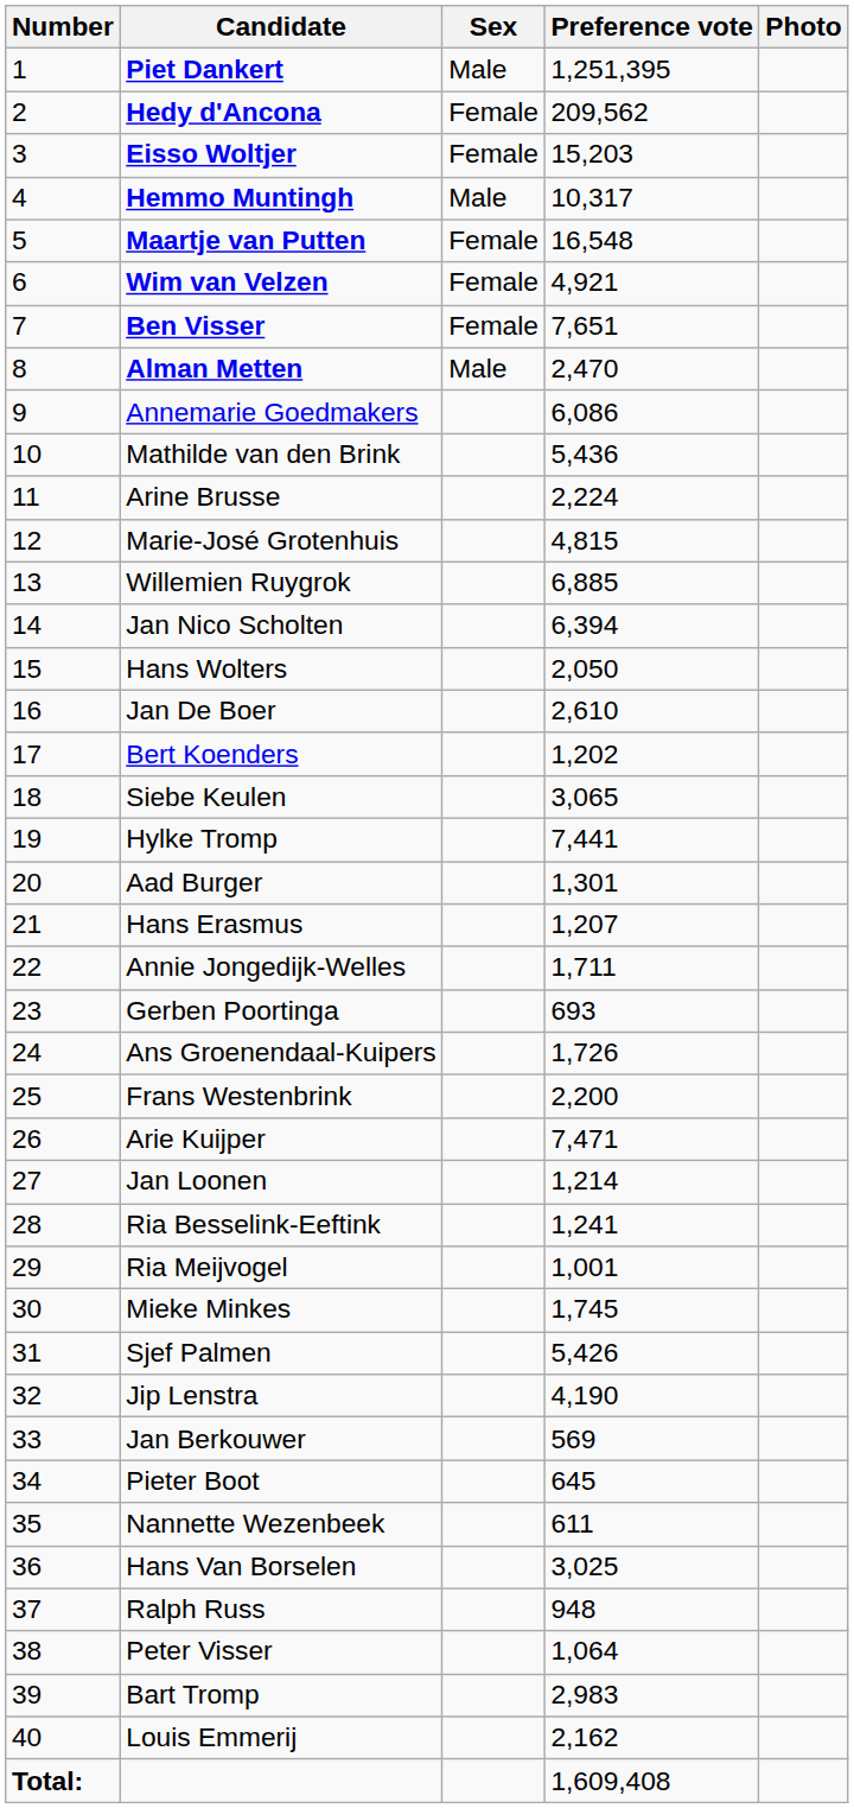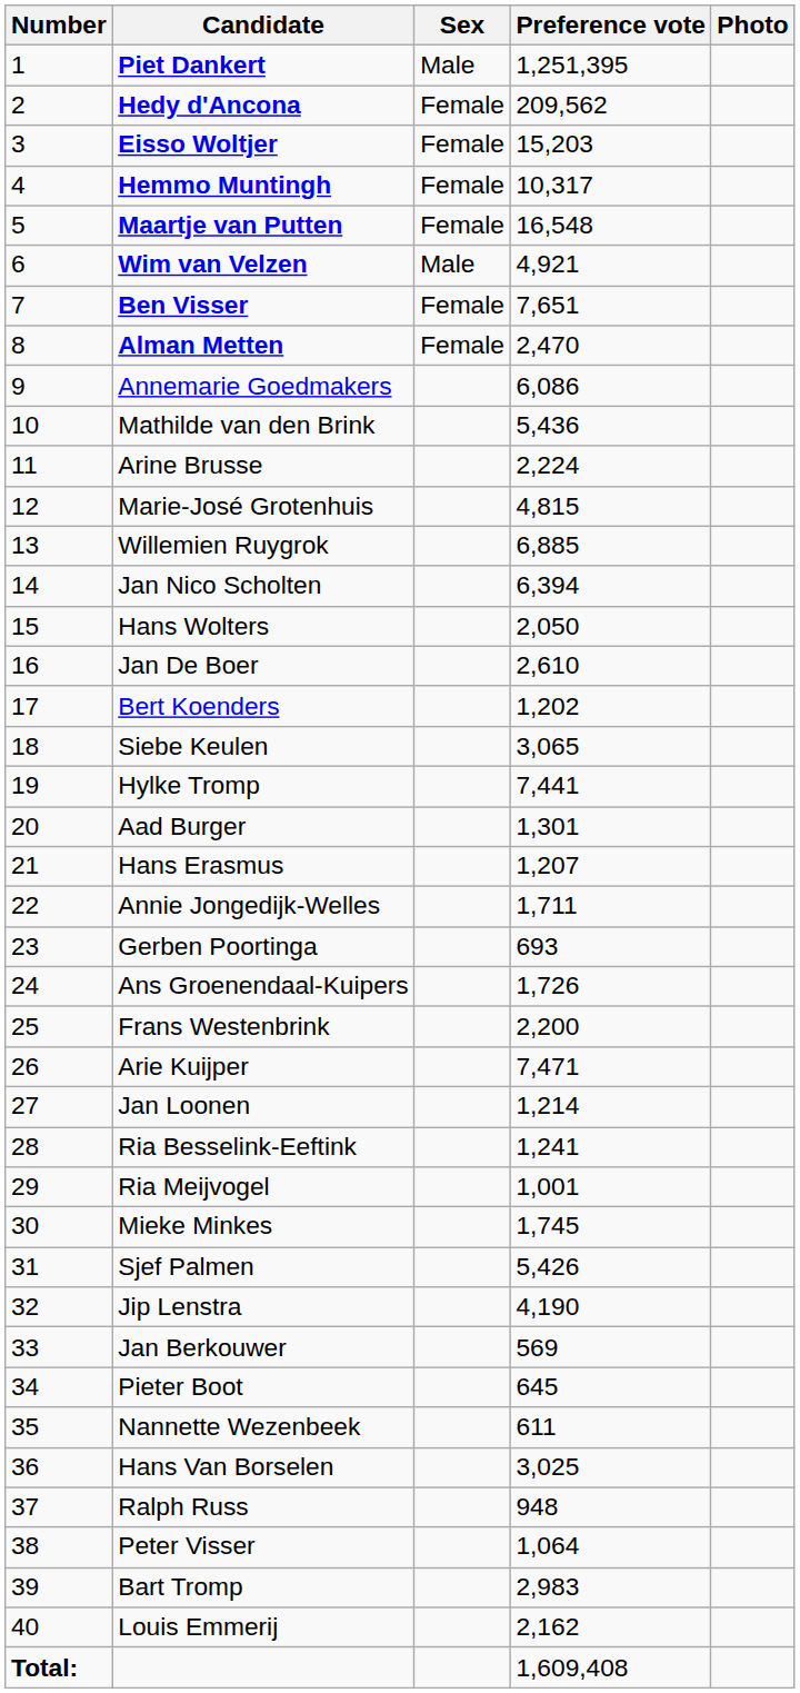 <table class="wikitable vatop">
 <tr>
 <th>Number</th>
 <th>Candidate</th>
 <th>Sex</th>
 <th>Preference vote</th>
 <th>Photo</th>
 </tr>
 <tr>
 <td>1</td>
 <td><strong><a href='#'>Piet Dankert</a></strong></td>
 <td>Male</td>
 <td>1,251,395</td>
 <td></td>
 </tr>
 <tr>
 <td>2</td>
 <td><strong><a href='#'>Hedy d'Ancona</a></strong></td>
 <td>Female</td>
 <td>209,562</td>
 <td></td>
 </tr>
 <tr>
 <td>3</td>
 <td><strong><a href='#'>Eisso Woltjer</a></strong></td>
 <td>Female</td>
 <td>15,203</td>
 <td></td>
 </tr>
 <tr>
 <td>4</td>
 <td><strong><a href='#'>Hemmo Muntingh</a></strong></td>
-<td>Male</td>
+<td>Female</td>
 <td>10,317</td>
 <td></td>
 </tr>
 <tr>
 <td>5</td>
 <td><strong><a href='#'>Maartje van Putten</a></strong></td>
 <td>Female</td>
 <td>16,548</td>
 <td></td>
 </tr>
 <tr>
 <td>6</td>
 <td><strong><a href='#'>Wim van Velzen</a></strong></td>
-<td>Female</td>
+<td>Male</td>
 <td>4,921</td>
 <td></td>
 </tr>
 <tr>
 <td>7</td>
 <td><strong><a href='#'>Ben Visser</a></strong></td>
 <td>Female</td>
 <td>7,651</td>
 <td></td>
 </tr>
 <tr>
 <td>8</td>
 <td><strong><a href='#'>Alman Metten</a></strong></td>
-<td>Male</td>
+<td>Female</td>
 <td>2,470</td>
 <td></td>
 </tr>
 <tr>
 <td>9</td>
 <td><a href='#'>Annemarie Goedmakers</a></td>
 <td></td>
 <td>6,086</td>
 <td></td>
 </tr>
 <tr>
 <td>10</td>
 <td>Mathilde van den Brink</td>
 <td></td>
 <td>5,436</td>
 <td></td>
 </tr>
 <tr>
 <td>11</td>
 <td>Arine Brusse</td>
 <td></td>
 <td>2,224</td>
 <td></td>
 </tr>
 <tr>
 <td>12</td>
 <td>Marie-José Grotenhuis</td>
 <td></td>
 <td>4,815</td>
 <td></td>
 </tr>
 <tr>
 <td>13</td>
 <td>Willemien Ruygrok</td>
 <td></td>
 <td>6,885</td>
 <td></td>
 </tr>
 <tr>
 <td>14</td>
 <td>Jan Nico Scholten</td>
 <td></td>
 <td>6,394</td>
 <td></td>
 </tr>
 <tr>
 <td>15</td>
 <td>Hans Wolters</td>
 <td></td>
 <td>2,050</td>
 <td></td>
 </tr>
 <tr>
 <td>16</td>
 <td>Jan De Boer</td>
 <td></td>
 <td>2,610</td>
 <td></td>
 </tr>
 <tr>
 <td>17</td>
 <td><a href='#'>Bert Koenders</a></td>
 <td></td>
 <td>1,202</td>
 <td></td>
 </tr>
 <tr>
 <td>18</td>
 <td>Siebe Keulen</td>
 <td></td>
 <td>3,065</td>
 <td></td>
 </tr>
 <tr>
 <td>19</td>
 <td>Hylke Tromp</td>
 <td></td>
 <td>7,441</td>
 <td></td>
 </tr>
 <tr>
 <td>20</td>
 <td>Aad Burger</td>
 <td></td>
 <td>1,301</td>
 <td></td>
 </tr>
 <tr>
 <td>21</td>
 <td>Hans Erasmus</td>
 <td></td>
 <td>1,207</td>
 <td></td>
 </tr>
 <tr>
 <td>22</td>
 <td>Annie Jongedijk-Welles</td>
 <td></td>
 <td>1,711</td>
 <td></td>
 </tr>
 <tr>
 <td>23</td>
 <td>Gerben Poortinga</td>
 <td></td>
 <td>693</td>
 <td></td>
 </tr>
 <tr>
 <td>24</td>
 <td>Ans Groenendaal-Kuipers</td>
 <td></td>
 <td>1,726</td>
 <td></td>
 </tr>
 <tr>
 <td>25</td>
 <td>Frans Westenbrink</td>
 <td></td>
 <td>2,200</td>
 <td></td>
 </tr>
 <tr>
 <td>26</td>
 <td>Arie Kuijper</td>
 <td></td>
 <td>7,471</td>
 <td></td>
 </tr>
 <tr>
 <td>27</td>
 <td>Jan Loonen</td>
 <td></td>
 <td>1,214</td>
 <td></td>
 </tr>
 <tr>
 <td>28</td>
 <td>Ria Besselink-Eeftink</td>
 <td></td>
 <td>1,241</td>
 <td></td>
 </tr>
 <tr>
 <td>29</td>
 <td>Ria Meijvogel</td>
 <td></td>
 <td>1,001</td>
 <td></td>
 </tr>
 <tr>
 <td>30</td>
 <td>Mieke Minkes</td>
 <td></td>
 <td>1,745</td>
 <td></td>
 </tr>
 <tr>
 <td>31</td>
 <td>Sjef Palmen</td>
 <td></td>
 <td>5,426</td>
 <td></td>
 </tr>
 <tr>
 <td>32</td>
 <td>Jip Lenstra</td>
 <td></td>
 <td>4,190</td>
 <td></td>
 </tr>
 <tr>
 <td>33</td>
 <td>Jan Berkouwer</td>
 <td></td>
 <td>569</td>
 <td></td>
 </tr>
 <tr>
 <td>34</td>
 <td>Pieter Boot</td>
 <td></td>
 <td>645</td>
 <td></td>
 </tr>
 <tr>
 <td>35</td>
 <td>Nannette Wezenbeek</td>
 <td></td>
 <td>611</td>
 <td></td>
 </tr>
 <tr>
 <td>36</td>
 <td>Hans Van Borselen</td>
 <td></td>
 <td>3,025</td>
 <td></td>
 </tr>
 <tr>
 <td>37</td>
 <td>Ralph Russ</td>
 <td></td>
 <td>948</td>
 <td></td>
 </tr>
 <tr>
 <td>38</td>
 <td>Peter Visser</td>
 <td></td>
 <td>1,064</td>
 <td></td>
 </tr>
 <tr>
 <td>39</td>
 <td>Bart Tromp</td>
 <td></td>
 <td>2,983</td>
 <td></td>
 </tr>
 <tr>
 <td>40</td>
 <td>Louis Emmerij</td>
 <td></td>
 <td>2,162</td>
 <td></td>
 </tr>
 <tr>
 <td><strong>Total:</strong></td>
 <td></td>
 <td></td>
 <td>1,609,408</td>
 <td></td>
 </tr>
 </table>
